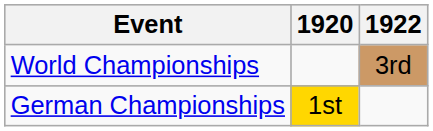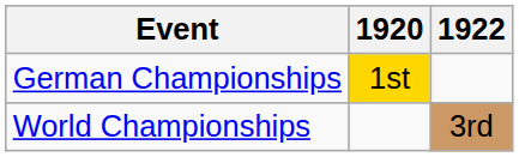 <table class="wikitable">
 <tr>
 <th>Event</th>
 <th>1920</th>
 <th>1922</th>
 </tr>
 <tr>
+<td><a href='#'>German Championships</a></td>
+<td align="center" bgcolor="gold">1st</td>
+<td></td>
+</tr>
+<tr>
 <td><a href='#'>World Championships</a></td>
 <td></td>
 <td align="center" bgcolor="cc9966">3rd</td>
 </tr>
-<tr>
-<td><a href='#'>German Championships</a></td>
-<td align="center" bgcolor="gold">1st</td>
-<td></td>
-</tr>
 </table>
